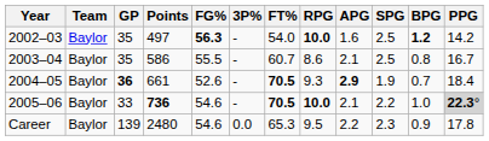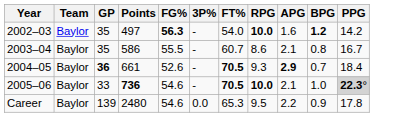 <table class="wikitable">
 <tr>
 <th>Year</th>
 <th>Team</th>
 <th>GP</th>
 <th>Points</th>
 <th>FG%</th>
 <th>3P%</th>
 <th>FT%</th>
 <th>RPG</th>
 <th>APG</th>
-<th>SPG</th>
 <th>BPG</th>
 <th>PPG</th>
 </tr>
 <tr>
 <td>2002–03</td>
 <td><a href='#'>Baylor</a></td>
 <td>35</td>
 <td>497</td>
 <td><strong>56.3</strong></td>
 <td>-</td>
 <td>54.0</td>
 <td><strong>10.0</strong></td>
 <td>1.6</td>
-<td>2.5</td>
 <td><strong>1.2</strong></td>
 <td>14.2</td>
 </tr>
 <tr>
 <td>2003–04</td>
 <td>Baylor </td>
 <td>35</td>
 <td>586</td>
 <td>55.5</td>
 <td>-</td>
 <td>60.7</td>
 <td>8.6</td>
 <td>2.1</td>
-<td>2.5</td>
 <td>0.8</td>
 <td>16.7</td>
 </tr>
 <tr>
 <td>2004–05</td>
 <td>Baylor </td>
 <td><strong>36</strong></td>
 <td>661</td>
 <td>52.6</td>
 <td>-</td>
 <td><strong>70.5</strong></td>
 <td>9.3</td>
 <td><strong>2.9</strong></td>
-<td>1.9</td>
 <td>0.7</td>
 <td>18.4</td>
 </tr>
 <tr>
 <td>2005–06</td>
 <td>Baylor </td>
 <td>33</td>
 <td><strong>736</strong></td>
 <td>54.6</td>
 <td>-</td>
 <td><strong>70.5</strong></td>
 <td><strong>10.0</strong></td>
 <td>2.1</td>
-<td>2.2</td>
 <td>1.0</td>
 <td style="background:#D3D3D3"><strong>22.3</strong>°</td>
 </tr>
 <tr>
 <td>Career</td>
 <td>Baylor </td>
 <td>139</td>
 <td>2480</td>
 <td>54.6</td>
 <td>0.0</td>
 <td>65.3</td>
 <td>9.5</td>
 <td>2.2</td>
-<td>2.3</td>
 <td>0.9</td>
 <td>17.8</td>
 </tr>
 </table>
